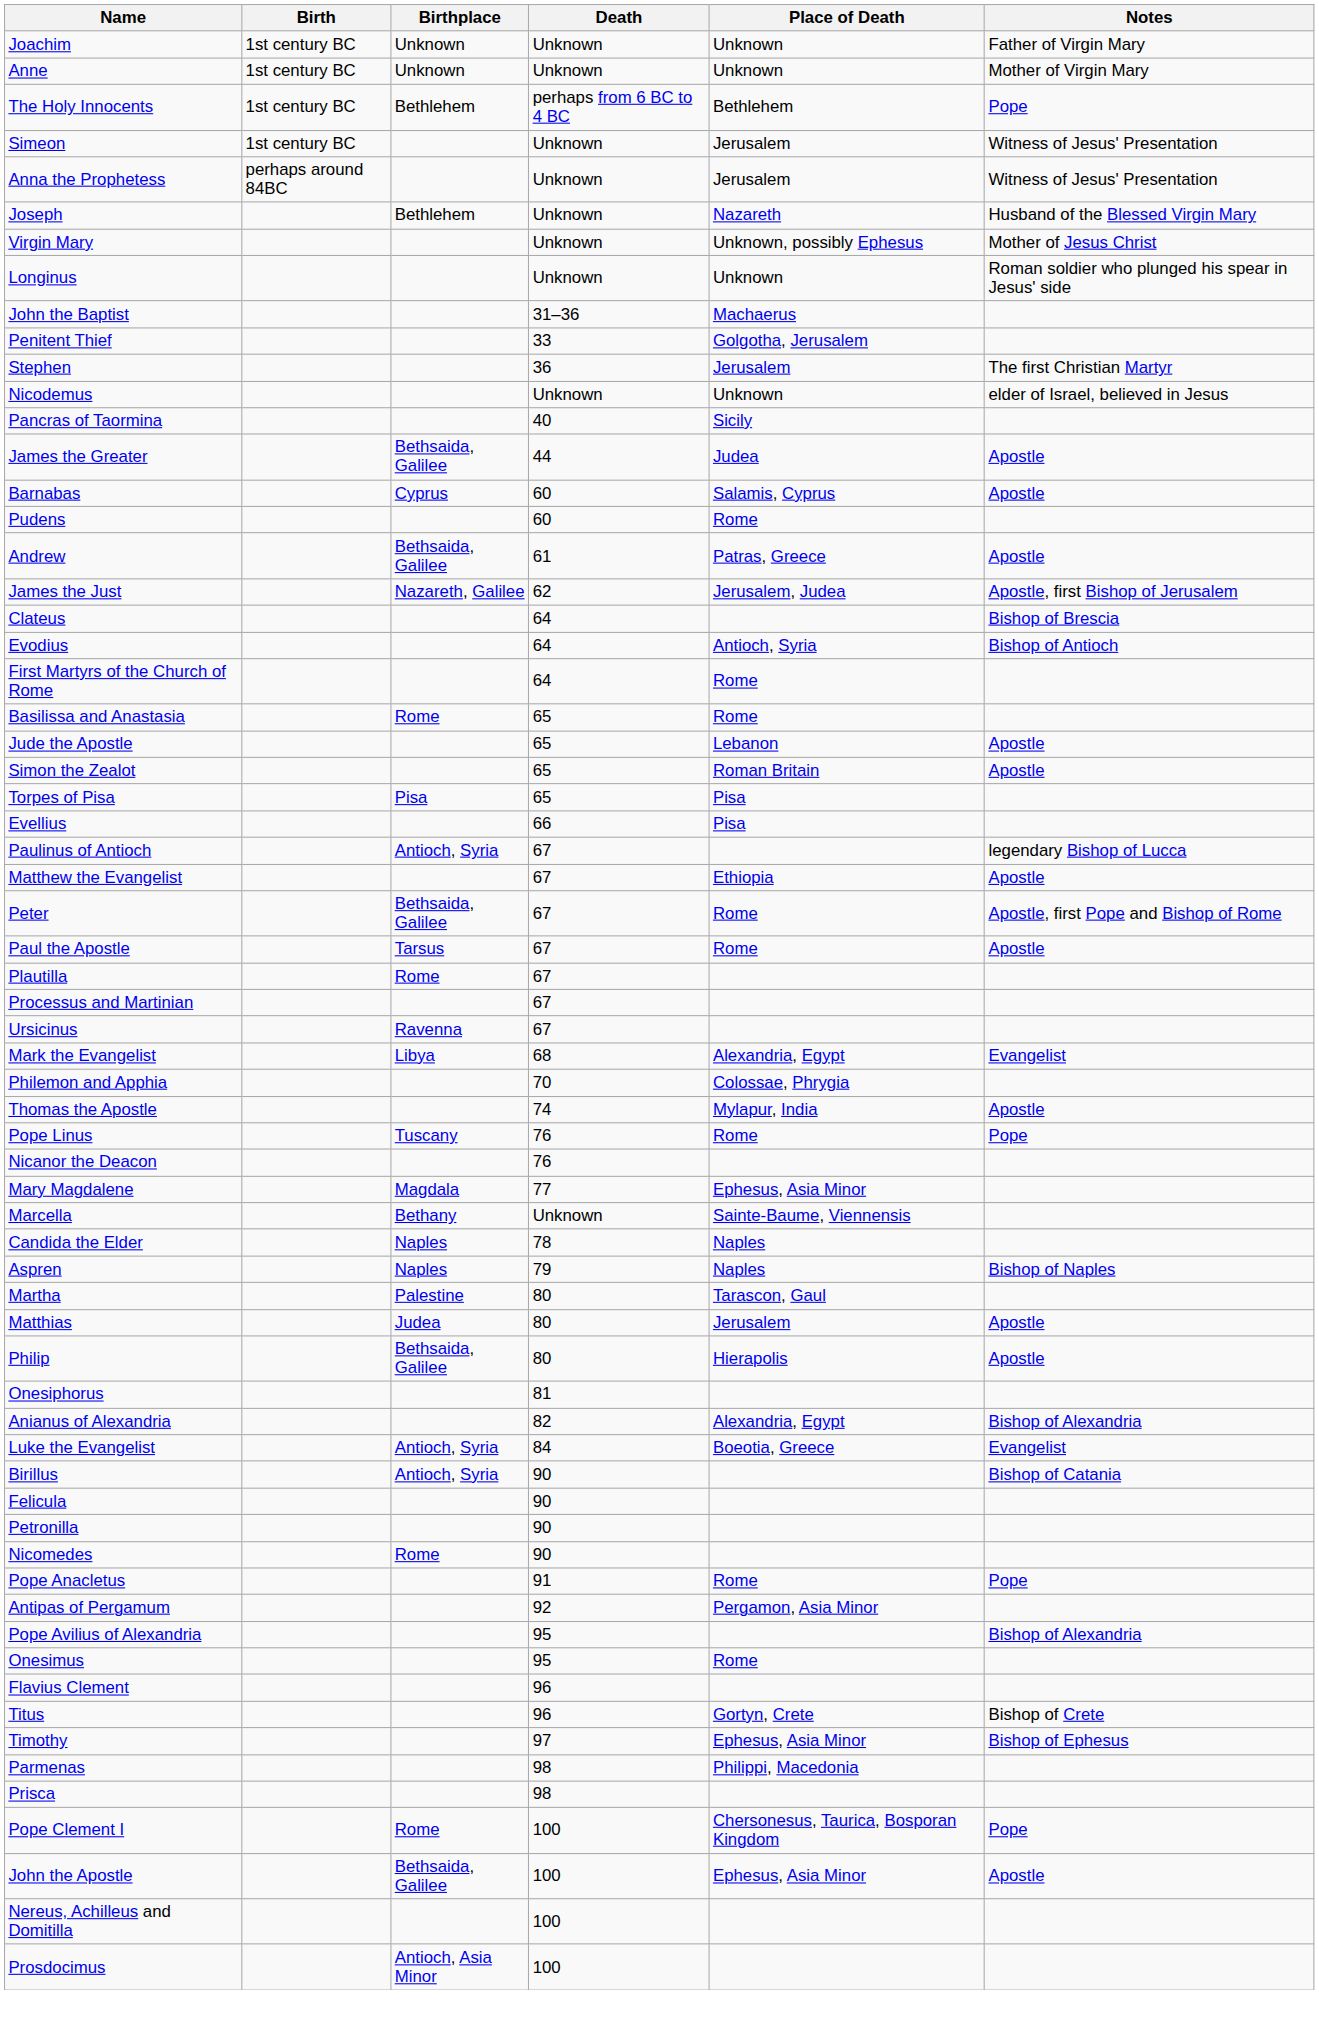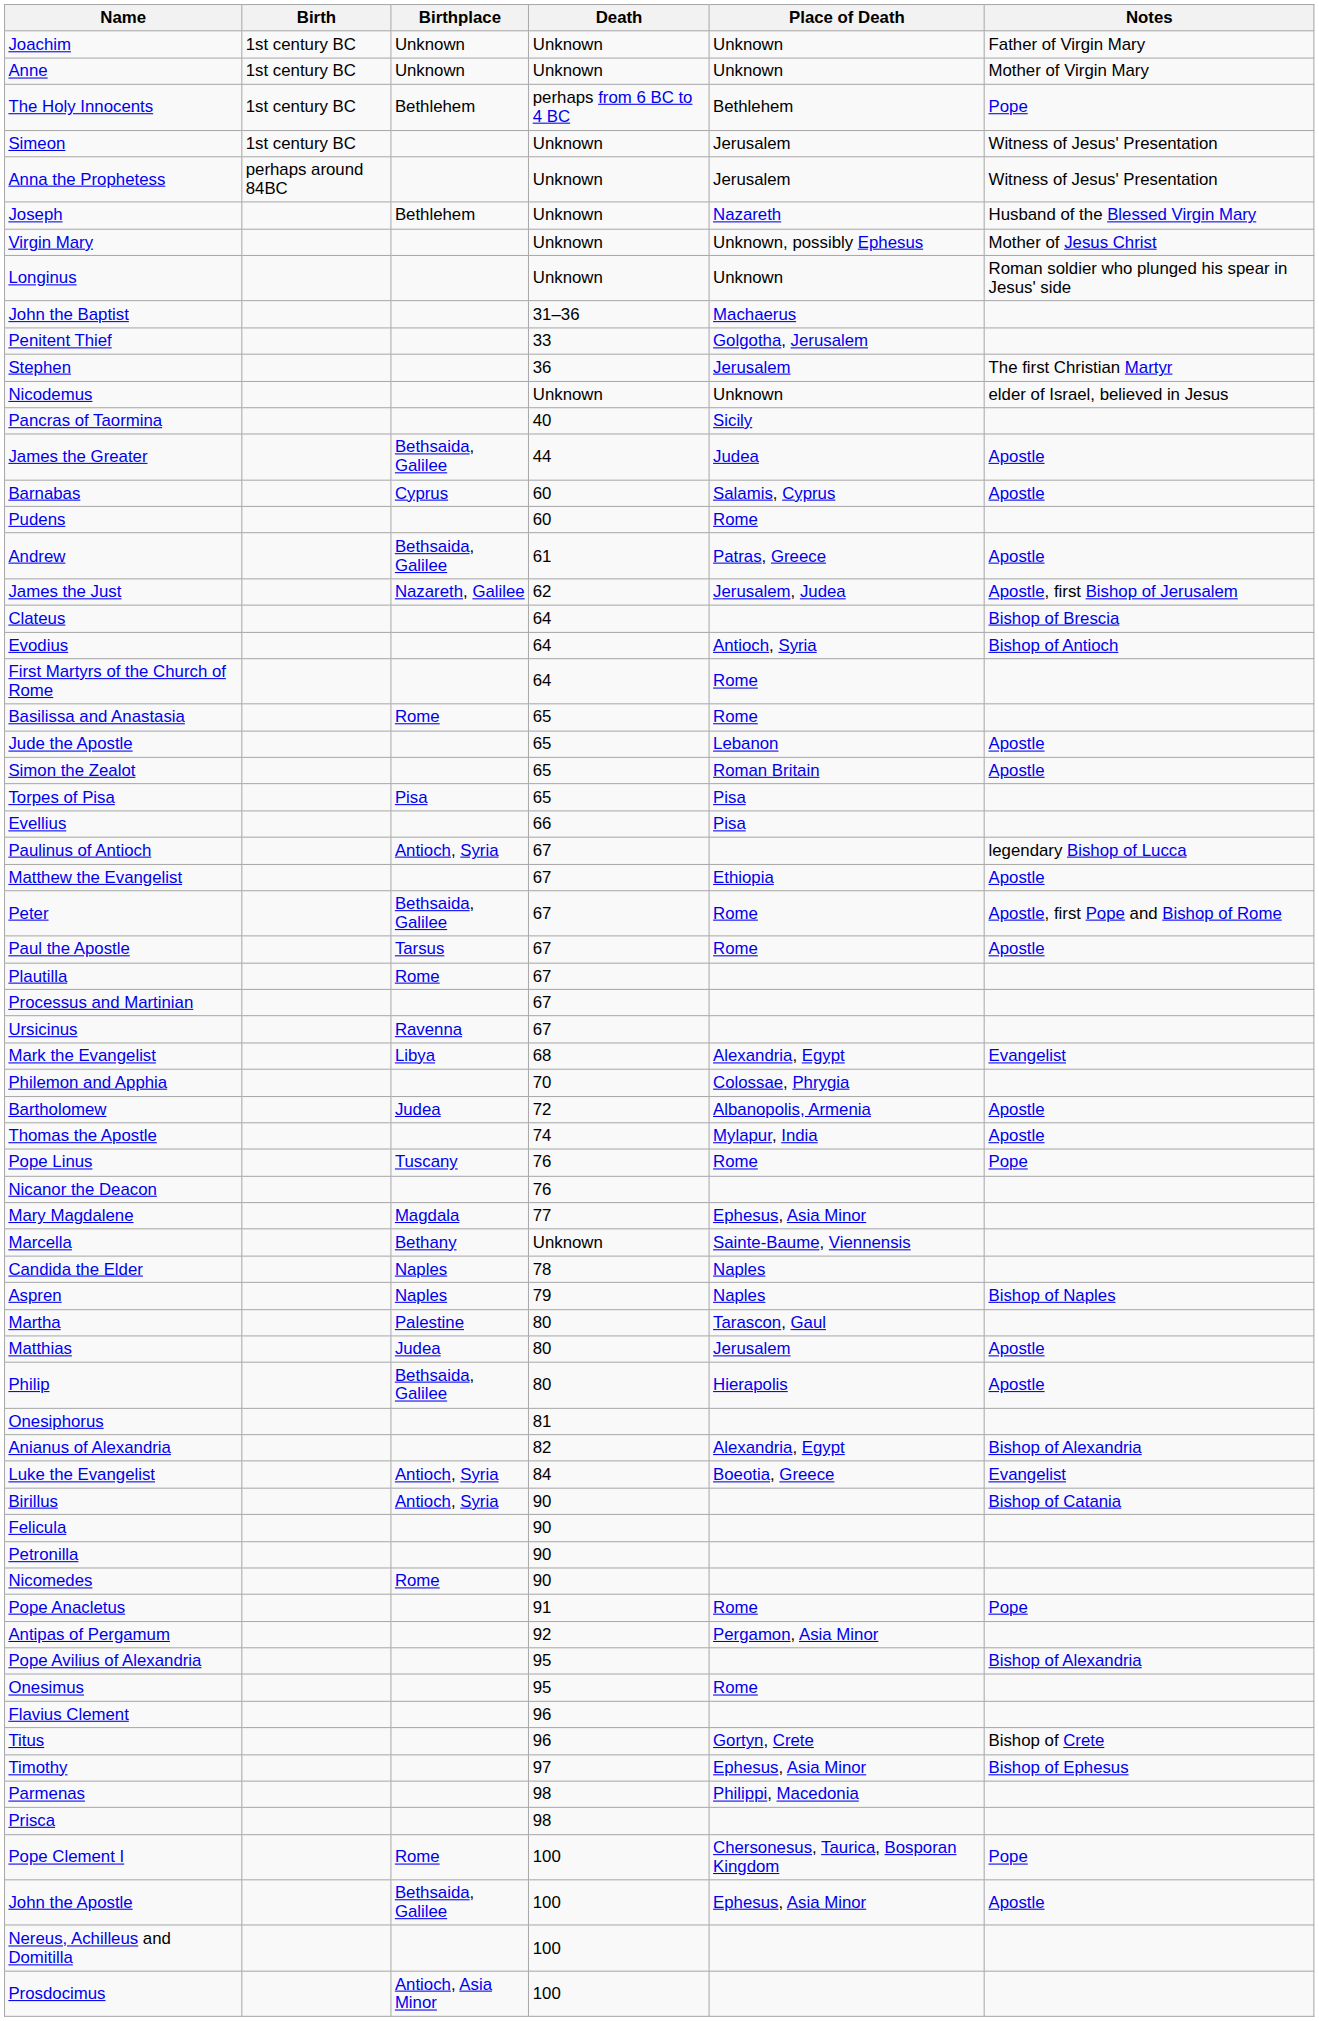 <table class="wikitable sortable">
 <tr>
 <th>Name</th>
 <th>Birth</th>
 <th>Birthplace</th>
 <th>Death</th>
 <th>Place of Death</th>
 <th>Notes</th>
 </tr>
 <tr>
 <td><a href='#'>Joachim</a></td>
 <td>1st century BC</td>
 <td>Unknown</td>
 <td>Unknown</td>
 <td>Unknown</td>
 <td>Father of Virgin Mary</td>
 </tr>
 <tr>
 <td><a href='#'>Anne</a></td>
 <td>1st century BC</td>
 <td>Unknown</td>
 <td>Unknown</td>
 <td>Unknown</td>
 <td>Mother of Virgin Mary</td>
 </tr>
 <tr>
 <td><a href='#'>The Holy Innocents</a></td>
 <td>1st century BC</td>
 <td>Bethlehem</td>
 <td>perhaps <a href='#'>from 6 BC to 4 BC</a></td>
 <td>Bethlehem</td>
 <td><a href='#'>Pope</a></td>
 </tr>
 <tr>
 <td><a href='#'>Simeon</a></td>
 <td>1st century BC</td>
 <td> </td>
 <td>Unknown</td>
 <td>Jerusalem</td>
 <td>Witness of Jesus' Presentation</td>
 </tr>
 <tr>
 <td><a href='#'>Anna the Prophetess</a></td>
 <td>perhaps around 84BC</td>
 <td> </td>
 <td>Unknown</td>
 <td>Jerusalem</td>
 <td>Witness of Jesus' Presentation</td>
 </tr>
 <tr>
 <td><a href='#'>Joseph</a></td>
 <td> </td>
 <td>Bethlehem</td>
 <td>Unknown</td>
 <td><a href='#'>Nazareth</a></td>
 <td>Husband of the <a href='#'>Blessed Virgin Mary</a></td>
 </tr>
 <tr>
 <td><a href='#'>Virgin Mary</a></td>
 <td> </td>
 <td> </td>
 <td>Unknown</td>
 <td>Unknown, possibly <a href='#'>Ephesus</a></td>
 <td>Mother of <a href='#'>Jesus Christ</a></td>
 </tr>
 <tr>
 <td><a href='#'>Longinus</a></td>
 <td> </td>
 <td> </td>
 <td>Unknown</td>
 <td>Unknown</td>
 <td>Roman soldier who plunged his spear in Jesus' side</td>
 </tr>
 <tr>
 <td><a href='#'>John the Baptist</a></td>
 <td> </td>
 <td> </td>
 <td>31–36</td>
 <td><a href='#'>Machaerus</a></td>
 <td></td>
 </tr>
 <tr>
 <td><a href='#'>Penitent Thief</a></td>
 <td> </td>
 <td> </td>
 <td>33</td>
 <td><a href='#'>Golgotha</a>, <a href='#'>Jerusalem</a></td>
 <td></td>
 </tr>
 <tr>
 <td><a href='#'>Stephen</a></td>
 <td> </td>
 <td> </td>
 <td>36</td>
 <td><a href='#'>Jerusalem</a></td>
 <td>The first Christian <a href='#'>Martyr</a></td>
 </tr>
 <tr>
 <td><a href='#'>Nicodemus</a></td>
 <td> </td>
 <td> </td>
 <td>Unknown</td>
 <td>Unknown</td>
 <td>elder of Israel, believed in Jesus</td>
 </tr>
 <tr>
 <td><a href='#'>Pancras of Taormina</a></td>
 <td> </td>
 <td> </td>
 <td>40</td>
 <td><a href='#'>Sicily</a></td>
 <td></td>
 </tr>
 <tr>
 <td><a href='#'>James the Greater</a></td>
 <td> </td>
 <td><a href='#'>Bethsaida</a>, <a href='#'>Galilee</a></td>
 <td>44</td>
 <td><a href='#'>Judea</a></td>
 <td><a href='#'>Apostle</a></td>
 </tr>
 <tr>
 <td><a href='#'>Barnabas</a></td>
 <td> </td>
 <td><a href='#'>Cyprus</a></td>
 <td>60</td>
 <td><a href='#'>Salamis</a>, <a href='#'>Cyprus</a></td>
 <td><a href='#'>Apostle</a></td>
 </tr>
 <tr>
 <td><a href='#'>Pudens</a></td>
 <td> </td>
 <td> </td>
 <td>60</td>
 <td><a href='#'>Rome</a></td>
 <td></td>
 </tr>
 <tr>
 <td><a href='#'>Andrew</a></td>
 <td> </td>
 <td><a href='#'>Bethsaida</a>, <a href='#'>Galilee</a></td>
 <td>61</td>
 <td><a href='#'>Patras</a>, <a href='#'>Greece</a></td>
 <td><a href='#'>Apostle</a></td>
 </tr>
 <tr>
 <td><a href='#'>James the Just</a></td>
 <td> </td>
 <td><a href='#'>Nazareth</a>, <a href='#'>Galilee</a></td>
 <td>62</td>
 <td><a href='#'>Jerusalem</a>, <a href='#'>Judea</a></td>
 <td><a href='#'>Apostle</a>, first <a href='#'>Bishop of Jerusalem</a></td>
 </tr>
 <tr>
 <td><a href='#'>Clateus</a></td>
 <td> </td>
 <td> </td>
 <td>64</td>
 <td> </td>
 <td><a href='#'>Bishop of Brescia</a></td>
 </tr>
 <tr>
 <td><a href='#'>Evodius</a></td>
 <td> </td>
 <td> </td>
 <td>64</td>
 <td><a href='#'>Antioch</a>, <a href='#'>Syria</a></td>
 <td><a href='#'>Bishop of Antioch</a></td>
 </tr>
 <tr>
 <td><a href='#'>First Martyrs of the Church of Rome</a></td>
 <td> </td>
 <td> </td>
 <td>64</td>
 <td><a href='#'>Rome</a></td>
 <td></td>
 </tr>
 <tr>
 <td><a href='#'>Basilissa and Anastasia</a></td>
 <td> </td>
 <td><a href='#'>Rome</a></td>
 <td>65</td>
 <td><a href='#'>Rome</a></td>
 <td></td>
 </tr>
 <tr>
 <td><a href='#'>Jude the Apostle</a></td>
 <td> </td>
 <td> </td>
 <td>65</td>
 <td><a href='#'>Lebanon</a></td>
 <td><a href='#'>Apostle</a></td>
 </tr>
 <tr>
 <td><a href='#'>Simon the Zealot</a></td>
 <td> </td>
 <td> </td>
 <td>65</td>
 <td><a href='#'>Roman Britain</a></td>
 <td><a href='#'>Apostle</a></td>
 </tr>
 <tr>
 <td><a href='#'>Torpes of Pisa</a></td>
 <td> </td>
 <td><a href='#'>Pisa</a></td>
 <td>65</td>
 <td><a href='#'>Pisa</a></td>
 <td></td>
 </tr>
 <tr>
 <td><a href='#'>Evellius</a></td>
 <td> </td>
 <td> </td>
 <td>66</td>
 <td><a href='#'>Pisa</a></td>
 <td></td>
 </tr>
 <tr>
 <td><a href='#'>Paulinus of Antioch</a></td>
 <td> </td>
 <td><a href='#'>Antioch</a>, <a href='#'>Syria</a></td>
 <td>67</td>
 <td> </td>
 <td>legendary <a href='#'>Bishop of Lucca</a></td>
 </tr>
 <tr>
 <td><a href='#'>Matthew the Evangelist</a></td>
 <td> </td>
 <td> </td>
 <td>67</td>
 <td><a href='#'>Ethiopia</a></td>
 <td><a href='#'>Apostle</a></td>
 </tr>
 <tr>
 <td><a href='#'>Peter</a></td>
 <td> </td>
 <td><a href='#'>Bethsaida</a>, <a href='#'>Galilee</a></td>
 <td>67</td>
 <td><a href='#'>Rome</a></td>
 <td><a href='#'>Apostle</a>, first <a href='#'>Pope</a> and <a href='#'>Bishop of Rome</a></td>
 </tr>
 <tr>
 <td><a href='#'>Paul the Apostle</a></td>
 <td> </td>
 <td><a href='#'>Tarsus</a></td>
 <td>67</td>
 <td><a href='#'>Rome</a></td>
 <td><a href='#'>Apostle</a></td>
 </tr>
 <tr>
 <td><a href='#'>Plautilla</a></td>
 <td> </td>
 <td><a href='#'>Rome</a></td>
 <td>67</td>
 <td> </td>
 <td></td>
 </tr>
 <tr>
 <td><a href='#'>Processus and Martinian</a></td>
 <td> </td>
 <td> </td>
 <td>67</td>
 <td> </td>
 <td></td>
 </tr>
 <tr Four Evangelists>
 <td><a href='#'>Ursicinus</a></td>
 <td> </td>
 <td><a href='#'>Ravenna</a></td>
 <td>67</td>
 <td> </td>
 <td></td>
 </tr>
 <tr>
 <td><a href='#'>Mark the Evangelist</a></td>
 <td> </td>
 <td><a href='#'>Libya</a></td>
 <td>68</td>
 <td><a href='#'>Alexandria</a>, <a href='#'>Egypt</a></td>
 <td><a href='#'>Evangelist</a></td>
 </tr>
 <tr>
 <td><a href='#'>Philemon and Apphia</a></td>
 <td> </td>
 <td> </td>
 <td>70</td>
 <td><a href='#'>Colossae</a>, <a href='#'>Phrygia</a></td>
 <td></td>
 </tr>
 <tr>
+<td><a href='#'>Bartholomew</a></td>
+<td> </td>
+<td><a href='#'>Judea</a></td>
+<td>72</td>
+<td><a href='#'>Albanopolis, Armenia</a></td>
+<td><a href='#'>Apostle</a></td>
+</tr>
+<tr>
 <td><a href='#'>Thomas the Apostle</a></td>
 <td> </td>
 <td> </td>
 <td>74</td>
 <td><a href='#'>Mylapur</a>, <a href='#'>India</a></td>
 <td><a href='#'>Apostle</a></td>
 </tr>
 <tr>
 <td><a href='#'>Pope Linus</a></td>
 <td> </td>
 <td><a href='#'>Tuscany</a></td>
 <td>76</td>
 <td><a href='#'>Rome</a></td>
 <td><a href='#'>Pope</a></td>
 </tr>
 <tr>
 <td><a href='#'>Nicanor the Deacon</a></td>
 <td> </td>
 <td> </td>
 <td>76</td>
 <td> </td>
 <td></td>
 </tr>
 <tr>
 <td><a href='#'>Mary Magdalene</a></td>
 <td> </td>
 <td><a href='#'>Magdala</a></td>
 <td>77</td>
 <td><a href='#'>Ephesus</a>, <a href='#'>Asia Minor</a></td>
 <td></td>
 </tr>
 <tr>
 <td><a href='#'>Marcella</a></td>
 <td> </td>
 <td><a href='#'>Bethany</a></td>
 <td>Unknown</td>
 <td><a href='#'>Sainte-Baume</a>, <a href='#'>Viennensis</a></td>
 <td></td>
 </tr>
 <tr>
 <td><a href='#'>Candida the Elder</a></td>
 <td> </td>
 <td><a href='#'>Naples</a></td>
 <td>78</td>
 <td><a href='#'>Naples</a></td>
 <td></td>
 </tr>
 <tr>
 <td><a href='#'>Aspren</a></td>
 <td> </td>
 <td><a href='#'>Naples</a></td>
 <td>79</td>
 <td><a href='#'>Naples</a></td>
 <td><a href='#'>Bishop of Naples</a></td>
 </tr>
 <tr>
 <td><a href='#'>Martha</a></td>
 <td> </td>
 <td><a href='#'>Palestine</a></td>
 <td>80</td>
 <td><a href='#'>Tarascon</a>, <a href='#'>Gaul</a></td>
 <td></td>
 </tr>
 <tr>
 <td><a href='#'>Matthias</a></td>
 <td> </td>
 <td><a href='#'>Judea</a></td>
 <td>80</td>
 <td><a href='#'>Jerusalem</a></td>
 <td><a href='#'>Apostle</a></td>
 </tr>
 <tr>
 <td><a href='#'>Philip</a></td>
 <td> </td>
 <td><a href='#'>Bethsaida</a>, <a href='#'>Galilee</a></td>
 <td>80</td>
 <td><a href='#'>Hierapolis</a></td>
 <td><a href='#'>Apostle</a></td>
 </tr>
 <tr>
 <td><a href='#'>Onesiphorus</a></td>
 <td> </td>
 <td> </td>
 <td>81</td>
 <td> </td>
 <td></td>
 </tr>
 <tr>
 <td><a href='#'>Anianus of Alexandria</a></td>
 <td> </td>
 <td> </td>
 <td>82</td>
 <td><a href='#'>Alexandria</a>, <a href='#'>Egypt</a></td>
 <td><a href='#'>Bishop of Alexandria</a></td>
 </tr>
 <tr>
 <td><a href='#'>Luke the Evangelist</a></td>
 <td> </td>
 <td><a href='#'>Antioch</a>, <a href='#'>Syria</a></td>
 <td>84</td>
 <td><a href='#'>Boeotia</a>, <a href='#'>Greece</a></td>
 <td><a href='#'>Evangelist</a></td>
 </tr>
 <tr>
 <td><a href='#'>Birillus</a></td>
 <td> </td>
 <td><a href='#'>Antioch</a>, <a href='#'>Syria</a></td>
 <td>90</td>
 <td> </td>
 <td><a href='#'>Bishop of Catania</a></td>
 </tr>
 <tr>
 <td><a href='#'>Felicula</a></td>
 <td> </td>
 <td> </td>
 <td>90</td>
 <td> </td>
 <td></td>
 </tr>
 <tr>
 <td><a href='#'>Petronilla</a></td>
 <td> </td>
 <td> </td>
 <td>90</td>
 <td> </td>
 <td></td>
 </tr>
 <tr>
 <td><a href='#'>Nicomedes</a></td>
 <td> </td>
 <td><a href='#'>Rome</a></td>
 <td>90</td>
 <td> </td>
 <td></td>
 </tr>
 <tr>
 <td><a href='#'>Pope Anacletus</a></td>
 <td> </td>
 <td> </td>
 <td>91</td>
 <td><a href='#'>Rome</a></td>
 <td><a href='#'>Pope</a></td>
 </tr>
 <tr>
 <td><a href='#'>Antipas of Pergamum</a></td>
 <td> </td>
 <td> </td>
 <td>92</td>
 <td><a href='#'>Pergamon</a>, <a href='#'>Asia Minor</a></td>
 <td></td>
 </tr>
 <tr>
 <td><a href='#'>Pope Avilius of Alexandria</a></td>
 <td> </td>
 <td> </td>
 <td>95</td>
 <td> </td>
 <td><a href='#'>Bishop of Alexandria</a></td>
 </tr>
 <tr>
 <td><a href='#'>Onesimus</a></td>
 <td> </td>
 <td> </td>
 <td>95</td>
 <td><a href='#'>Rome</a></td>
 <td></td>
 </tr>
 <tr>
 <td><a href='#'>Flavius Clement</a></td>
 <td> </td>
 <td> </td>
 <td>96</td>
 <td> </td>
 <td></td>
 </tr>
 <tr>
 <td><a href='#'>Titus</a></td>
 <td> </td>
 <td> </td>
 <td>96</td>
 <td><a href='#'>Gortyn</a>, <a href='#'>Crete</a></td>
 <td>Bishop of <a href='#'>Crete</a></td>
 </tr>
 <tr>
 <td><a href='#'>Timothy</a></td>
 <td> </td>
 <td> </td>
 <td>97</td>
 <td><a href='#'>Ephesus</a>, <a href='#'>Asia Minor</a></td>
 <td><a href='#'>Bishop of Ephesus</a></td>
 </tr>
 <tr>
 <td><a href='#'>Parmenas</a></td>
 <td> </td>
 <td> </td>
 <td>98</td>
 <td><a href='#'>Philippi</a>, <a href='#'>Macedonia</a></td>
 <td></td>
 </tr>
 <tr>
 <td><a href='#'>Prisca</a></td>
 <td> </td>
 <td> </td>
 <td>98</td>
 <td> </td>
 <td></td>
 </tr>
 <tr>
 <td><a href='#'>Pope Clement I</a></td>
 <td> </td>
 <td><a href='#'>Rome</a></td>
 <td>100</td>
 <td><a href='#'>Chersonesus</a>, <a href='#'>Taurica</a>, <a href='#'>Bosporan Kingdom</a></td>
 <td><a href='#'>Pope</a></td>
 </tr>
 <tr>
 <td><a href='#'>John the Apostle</a></td>
 <td> </td>
 <td><a href='#'>Bethsaida</a>, <a href='#'>Galilee</a></td>
 <td>100</td>
 <td><a href='#'>Ephesus</a>, <a href='#'>Asia Minor</a></td>
 <td><a href='#'>Apostle</a></td>
 </tr>
 <tr>
 <td><a href='#'>Nereus, Achilleus</a> and <a href='#'>Domitilla</a></td>
 <td> </td>
 <td> </td>
 <td>100</td>
 <td> </td>
 <td></td>
 </tr>
 <tr>
 <td><a href='#'>Prosdocimus</a></td>
 <td> </td>
 <td><a href='#'>Antioch</a>, <a href='#'>Asia Minor</a></td>
 <td>100</td>
 <td> </td>
 <td></td>
 </tr>
 </table>
